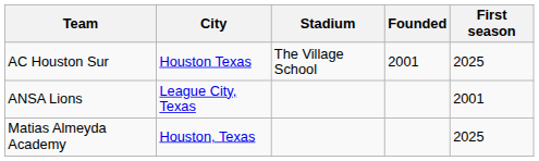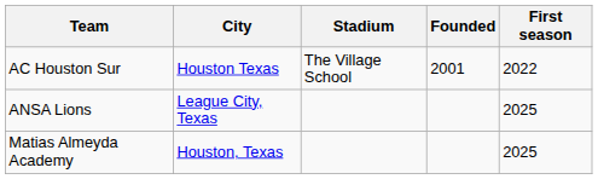 <table class="wikitable sortable">
 <tr>
 <th scope="col">Team</th>
 <th scope="col">City</th>
 <th scope="col">Stadium</th>
 <th scope="col">Founded</th>
 <th scope="col">First season</th>
 </tr>
 <tr>
 <td>AC Houston Sur</td>
 <td><a href='#'>Houston Texas</a></td>
 <td>The Village School</td>
 <td>2001</td>
-<td>2025</td>
+<td>2022</td>
 </tr>
 <tr>
 <td>ANSA Lions</td>
 <td><a href='#'>League City, Texas</a></td>
 <td></td>
 <td></td>
-<td>2001</td>
+<td>2025</td>
 </tr>
 <tr>
 <td>Matias Almeyda Academy</td>
 <td><a href='#'>Houston, Texas</a></td>
 <td></td>
 <td></td>
 <td>2025</td>
 </tr>
 </table>
